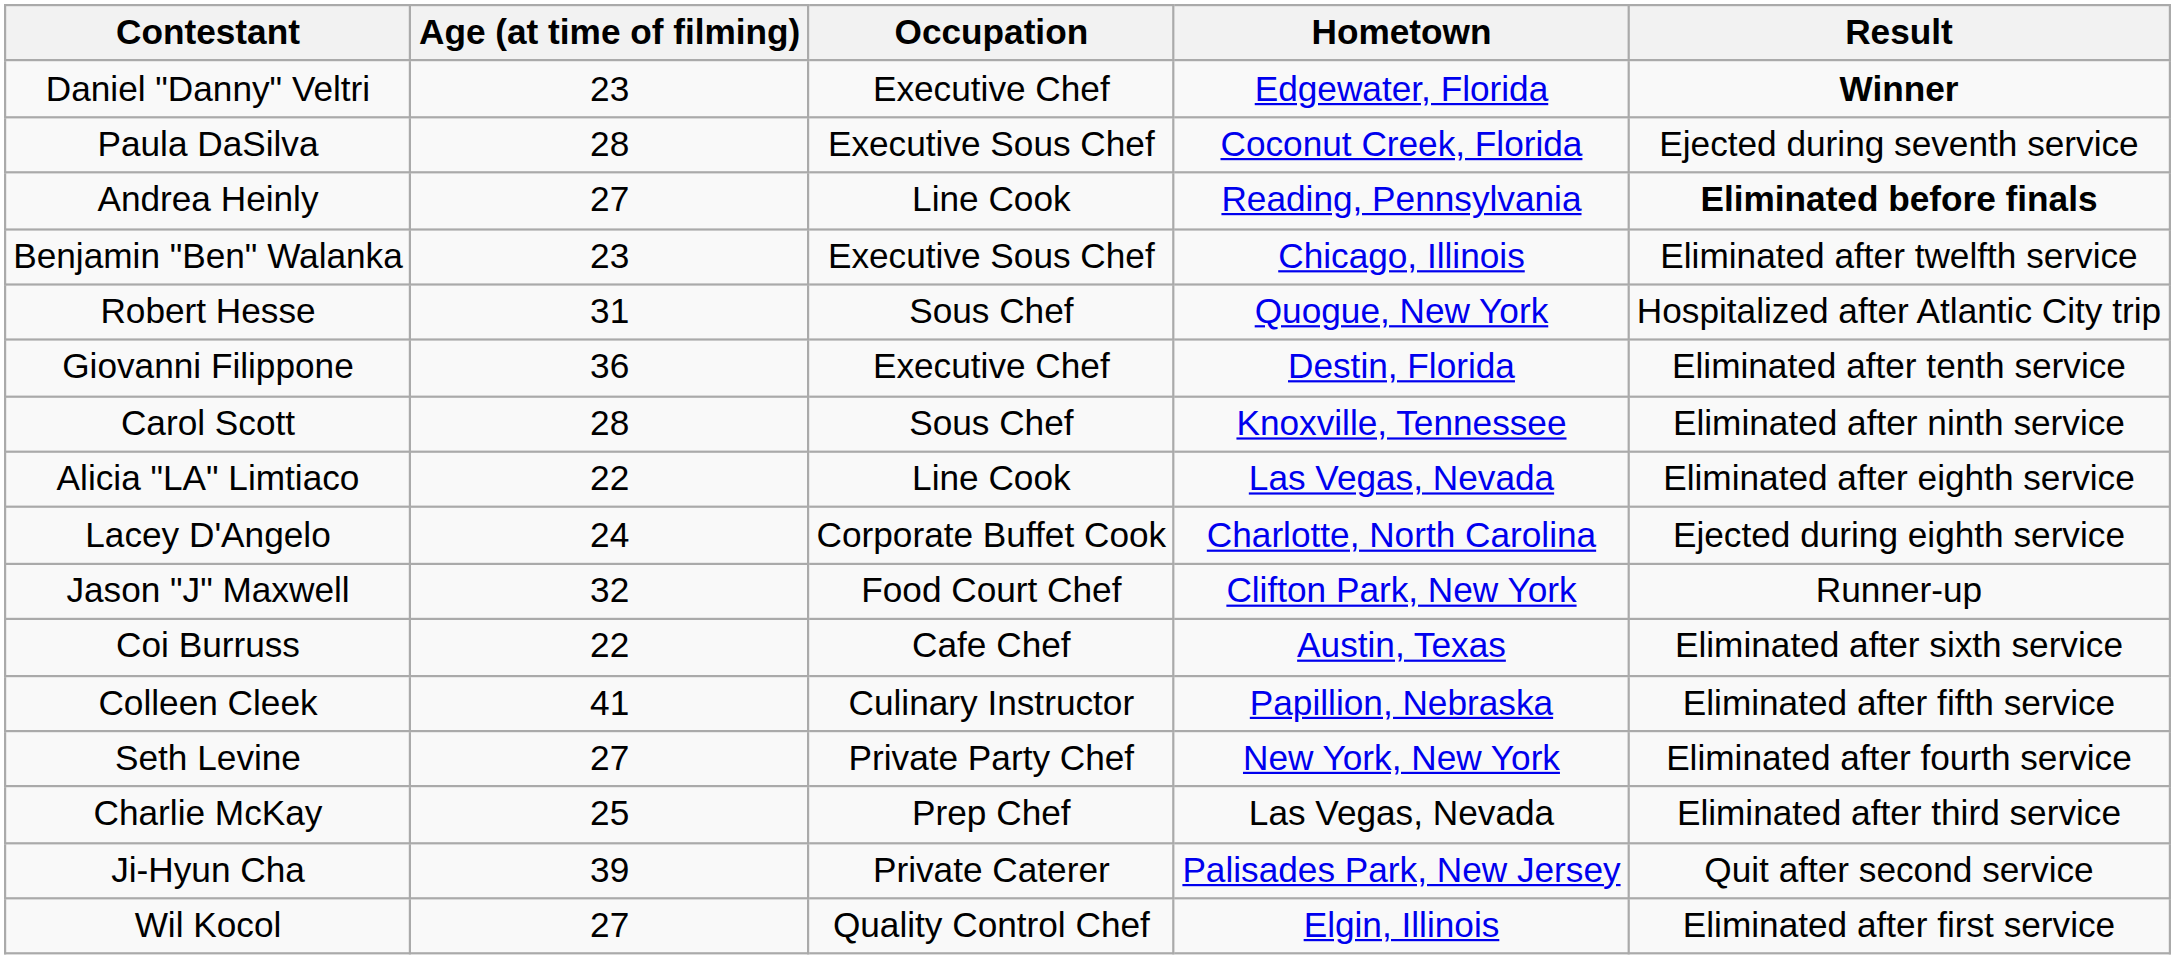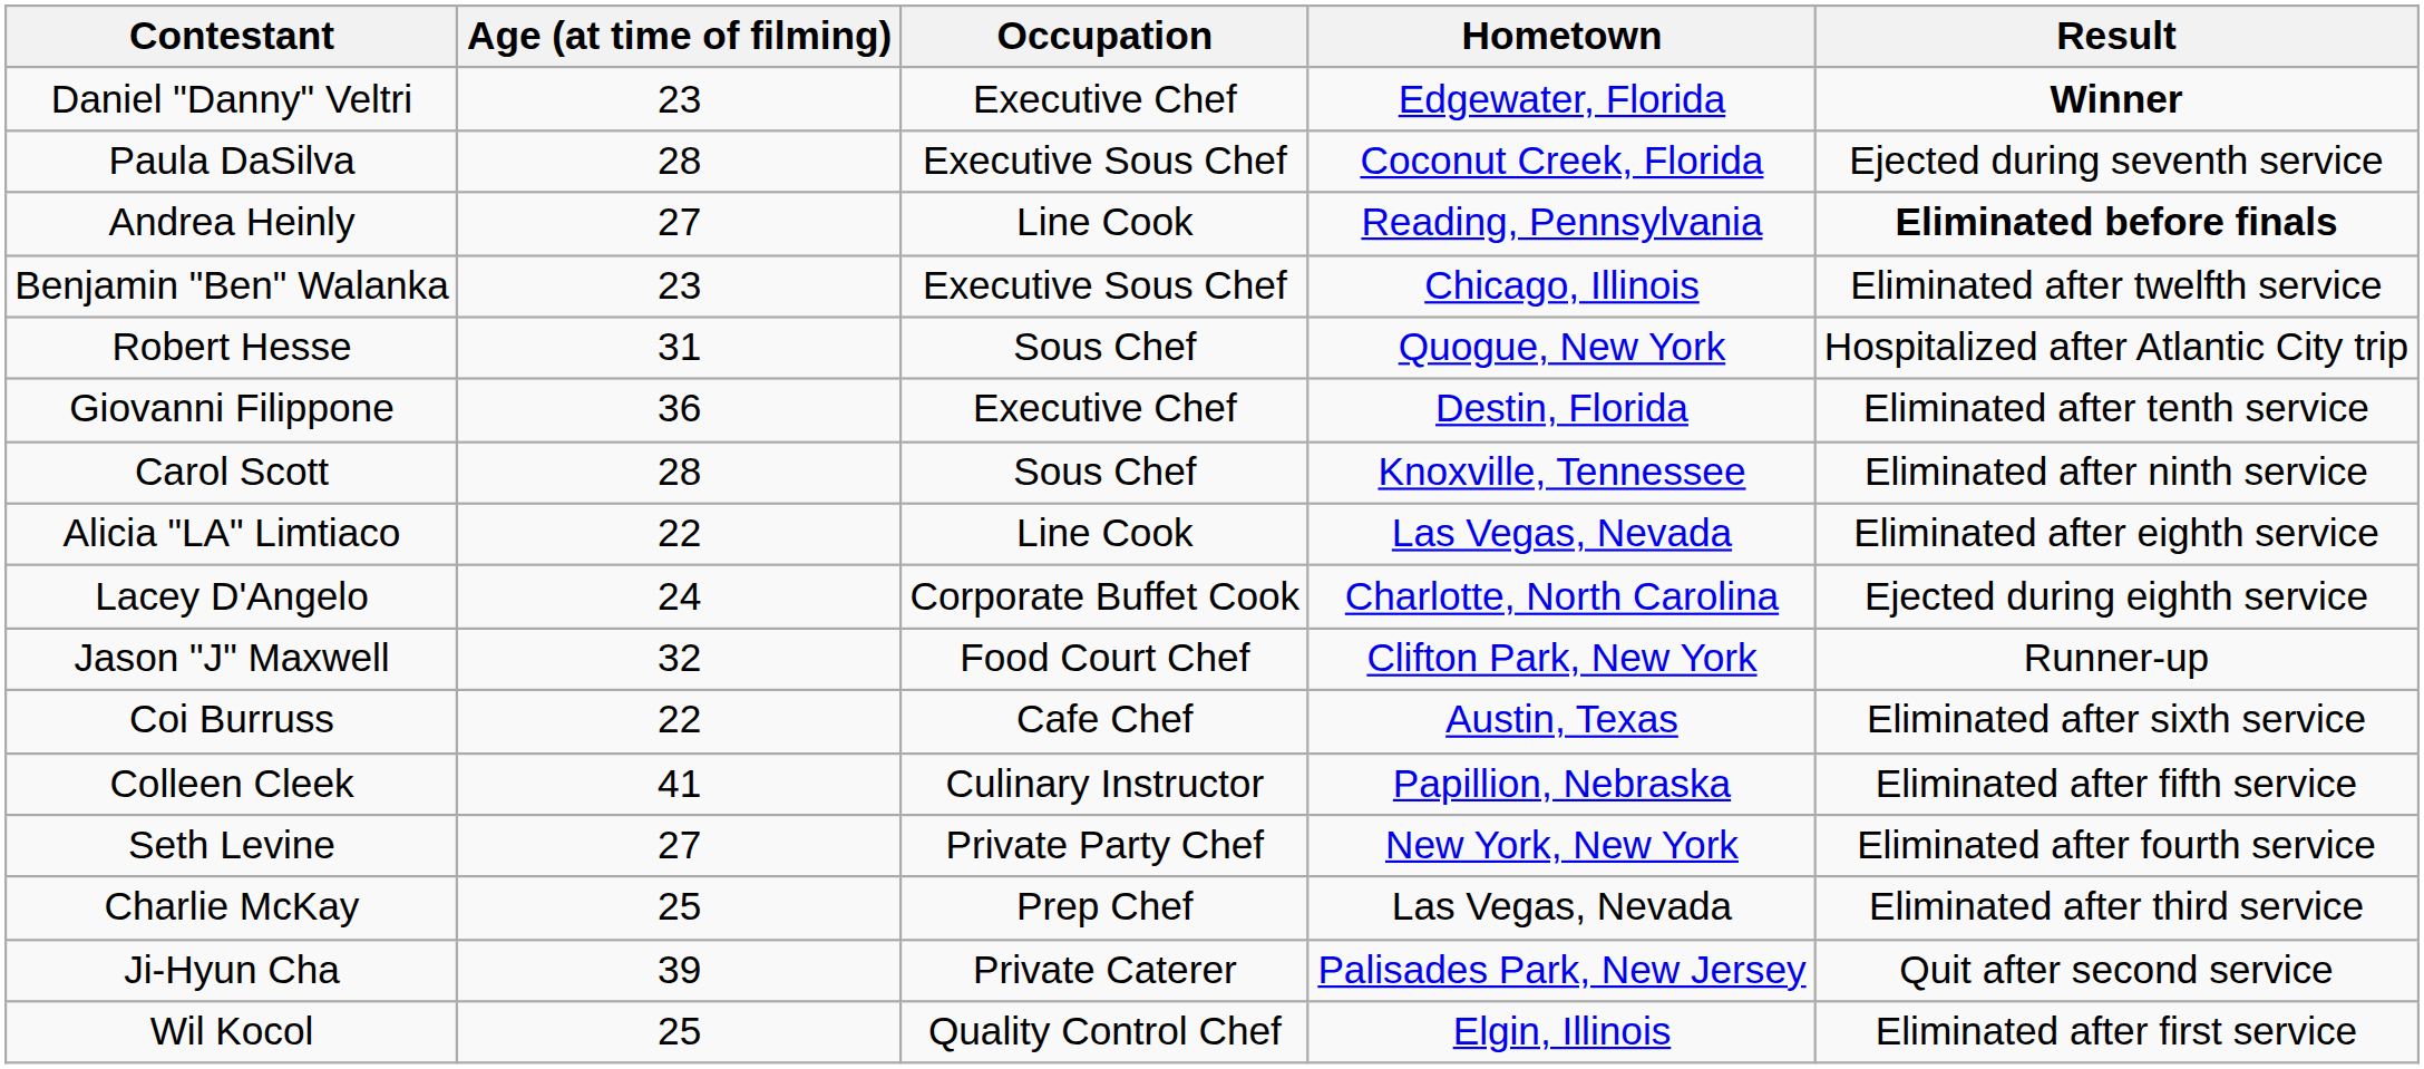 <table class="wikitable sortable" style=text-align:center>
 <tr>
 <th>Contestant</th>
 <th>Age (at time of filming)</th>
 <th>Occupation</th>
 <th>Hometown</th>
 <th>Result</th>
 </tr>
 <tr>
 <td>Daniel "Danny" Veltri</td>
 <td>23</td>
 <td>Executive Chef</td>
 <td><a href='#'>Edgewater, Florida</a></td>
 <td><strong>Winner</strong></td>
 </tr>
 <tr>
 <td>Paula DaSilva</td>
 <td>28</td>
 <td>Executive Sous Chef</td>
 <td><a href='#'>Coconut Creek, Florida</a></td>
 <td>Ejected during seventh service</td>
 </tr>
 <tr>
 <td>Andrea Heinly</td>
 <td>27</td>
 <td>Line Cook</td>
 <td><a href='#'>Reading, Pennsylvania</a></td>
 <td><strong>Eliminated before finals</strong></td>
 </tr>
 <tr>
 <td>Benjamin "Ben" Walanka</td>
 <td>23</td>
 <td>Executive Sous Chef</td>
 <td><a href='#'>Chicago, Illinois</a></td>
 <td>Eliminated after twelfth service</td>
 </tr>
 <tr>
 <td>Robert Hesse</td>
 <td>31</td>
 <td>Sous Chef</td>
 <td><a href='#'>Quogue, New York</a></td>
 <td>Hospitalized after Atlantic City trip</td>
 </tr>
 <tr>
 <td>Giovanni Filippone</td>
 <td>36</td>
 <td>Executive Chef</td>
 <td><a href='#'>Destin, Florida</a></td>
 <td>Eliminated after tenth service</td>
 </tr>
 <tr>
 <td>Carol Scott</td>
 <td>28</td>
 <td>Sous Chef</td>
 <td><a href='#'>Knoxville, Tennessee</a></td>
 <td>Eliminated after ninth service</td>
 </tr>
 <tr>
 <td>Alicia "LA" Limtiaco</td>
 <td>22</td>
 <td>Line Cook</td>
 <td><a href='#'>Las Vegas, Nevada</a></td>
 <td>Eliminated after eighth service</td>
 </tr>
 <tr>
 <td>Lacey D'Angelo</td>
 <td>24</td>
 <td>Corporate Buffet Cook</td>
 <td><a href='#'>Charlotte, North Carolina</a></td>
 <td>Ejected during eighth service</td>
 </tr>
 <tr>
 <td>Jason "J" Maxwell</td>
 <td>32</td>
 <td>Food Court Chef</td>
 <td><a href='#'>Clifton Park, New York</a></td>
 <td>Runner-up</td>
 </tr>
 <tr>
 <td>Coi Burruss</td>
 <td>22</td>
 <td>Cafe Chef</td>
 <td><a href='#'>Austin, Texas</a></td>
 <td>Eliminated after sixth service</td>
 </tr>
 <tr>
 <td>Colleen Cleek</td>
 <td>41</td>
 <td>Culinary Instructor</td>
 <td><a href='#'>Papillion, Nebraska</a></td>
 <td>Eliminated after fifth service</td>
 </tr>
 <tr>
 <td>Seth Levine</td>
 <td>27</td>
 <td>Private Party Chef</td>
 <td><a href='#'>New York, New York</a></td>
 <td>Eliminated after fourth service</td>
 </tr>
 <tr>
 <td>Charlie McKay</td>
 <td>25</td>
 <td>Prep Chef</td>
 <td>Las Vegas, Nevada</td>
 <td>Eliminated after third service</td>
 </tr>
 <tr>
 <td>Ji-Hyun Cha</td>
 <td>39</td>
 <td>Private Caterer</td>
 <td><a href='#'>Palisades Park, New Jersey</a></td>
 <td>Quit after second service</td>
 </tr>
 <tr>
 <td>Wil Kocol</td>
-<td>27</td>
+<td>25</td>
 <td>Quality Control Chef</td>
 <td><a href='#'>Elgin, Illinois</a></td>
 <td>Eliminated after first service</td>
 </tr>
 </table>
